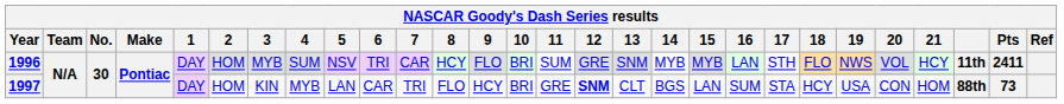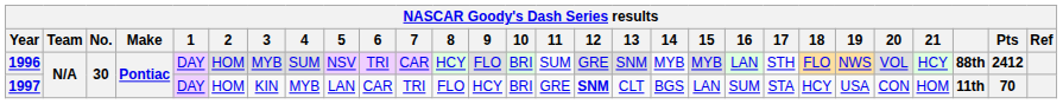 <table class="wikitable" style="text-align:center; font-size:75%">
 <tr>
 <th colspan=32><a href='#'>NASCAR Goody's Dash Series</a> results</th>
 </tr>
 <tr>
 <th>Year</th>
 <th>Team</th>
 <th>No.</th>
 <th>Make</th>
 <th>1</th>
 <th>2</th>
 <th>3</th>
 <th>4</th>
 <th>5</th>
 <th>6</th>
 <th>7</th>
 <th>8</th>
 <th>9</th>
 <th>10</th>
 <th>11</th>
 <th>12</th>
 <th>13</th>
 <th>14</th>
 <th>15</th>
 <th>16</th>
 <th>17</th>
 <th>18</th>
 <th>19</th>
 <th>20</th>
 <th>21</th>
 <th></th>
 <th>Pts</th>
 <th>Ref</th>
 </tr>
 <tr>
 <th><a href='#'>1996</a></th>
 <th rowspan=2>N/A</th>
 <th rowspan=2>30</th>
 <th rowspan=2><a href='#'>Pontiac</a></th>
 <td style="background:#EFCFFF;"><a href='#'>DAY</a><br></td>
 <td style="background:#DFDFDF;"><a href='#'>HOM</a><br></td>
 <td style="background:#DFDFDF;"><a href='#'>MYB</a><br></td>
 <td style="background:#DFDFDF;"><a href='#'>SUM</a><br></td>
 <td style="background:#EFCFFF;"><a href='#'>NSV</a><br></td>
 <td style="background:#EFCFFF;"><a href='#'>TRI</a><br></td>
 <td style="background:#EFCFFF;"><a href='#'>CAR</a><br></td>
 <td style="background:#DFFFDF;"><a href='#'>HCY</a><br></td>
 <td style="background:#DFDFDF;"><a href='#'>FLO</a><br></td>
 <td style="background:#DFFFDF;"><a href='#'>BRI</a><br></td>
 <td><a href='#'>SUM</a></td>
 <td style="background:#DFDFDF;"><a href='#'>GRE</a><br></td>
 <td style="background:#DFDFDF;"><a href='#'>SNM</a><br></td>
 <td><a href='#'>MYB</a></td>
 <td style="background:#DFDFDF;"><a href='#'>MYB</a><br></td>
 <td style="background:#DFFFDF;"><a href='#'>LAN</a><br></td>
 <td><a href='#'>STH</a></td>
 <td style="background:#FFDF9F;"><a href='#'>FLO</a><br></td>
 <td style="background:#FFDF9F;"><a href='#'>NWS</a><br></td>
 <td style="background:#DFDFDF;"><a href='#'>VOL</a><br></td>
 <td style="background:#DFFFDF;"><a href='#'>HCY</a><br></td>
-<th>11th</th>
-<th>2411</th>
+<th>88th</th>
+<th>2412</th>
 <th></th>
 </tr>
 <tr>
 <th><a href='#'>1997</a></th>
 <td style="background:#EFCFFF;"><a href='#'>DAY</a><br></td>
 <td><a href='#'>HOM</a></td>
 <td><a href='#'>KIN</a></td>
 <td><a href='#'>MYB</a></td>
 <td><a href='#'>LAN</a></td>
 <td><a href='#'>CAR</a></td>
 <td><a href='#'>TRI</a></td>
 <td><a href='#'>FLO</a></td>
 <td><a href='#'>HCY</a></td>
 <td><a href='#'>BRI</a></td>
 <td><a href='#'>GRE</a></td>
 <td><strong><a href='#'>SNM</a></strong></td>
 <td><a href='#'>CLT</a></td>
 <td><a href='#'>BGS</a></td>
 <td><a href='#'>LAN</a></td>
 <td><a href='#'>SUM</a></td>
 <td><a href='#'>STA</a></td>
 <td><a href='#'>HCY</a></td>
 <td><a href='#'>USA</a></td>
 <td><a href='#'>CON</a></td>
 <td><a href='#'>HOM</a></td>
-<th>88th</th>
-<th>73</th>
+<th>11th</th>
+<th>70</th>
 <th></th>
 </tr>
 </table>
